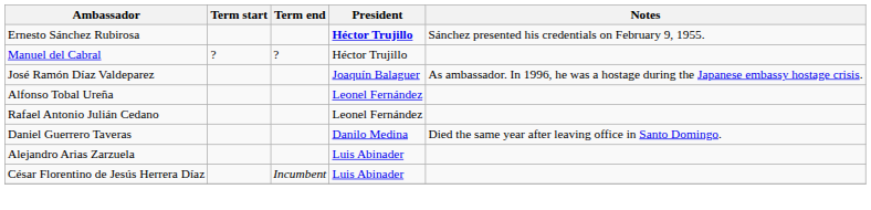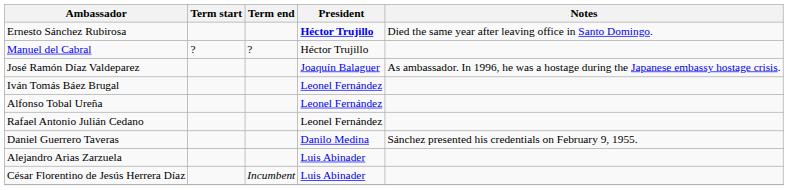 <table class="wikitable sortable">
 <tr>
 <th>Ambassador</th>
 <th>Term start</th>
 <th>Term end</th>
 <th>President</th>
 <th class="unsortable">Notes</th>
 </tr>
 <tr>
 <td>Ernesto Sánchez Rubirosa</td>
 <td></td>
 <td></td>
 <td><strong><a href='#'>Héctor Trujillo</a></strong></td>
-<td>Sánchez presented his credentials on February 9, 1955.</td>
+<td>Died the same year after leaving office in <a href='#'>Santo Domingo</a>.</td>
 </tr>
 <tr>
 <td><a href='#'>Manuel del Cabral</a></td>
 <td>?</td>
 <td>?</td>
 <td>Héctor Trujillo</td>
 <td></td>
 </tr>
 <tr>
 <td>José Ramón Díaz Valdeparez</td>
 <td></td>
 <td></td>
 <td><a href='#'>Joaquín Balaguer</a></td>
 <td>As ambassador. In 1996, he was a hostage during the <a href='#'>Japanese embassy hostage crisis</a>.</td>
+</tr>
+<tr>
+<td>Iván Tomás Báez Brugal</td>
+<td></td>
+<td></td>
+<td><a href='#'>Leonel Fernández</a></td>
+<td></td>
 </tr>
 <tr>
 <td>Alfonso Tobal Ureña</td>
 <td></td>
 <td></td>
 <td><a href='#'>Leonel Fernández</a></td>
 <td></td>
 </tr>
 <tr>
 <td>Rafael Antonio Julián Cedano</td>
 <td></td>
 <td></td>
 <td>Leonel Fernández</td>
 <td></td>
 </tr>
 <tr>
 <td>Daniel Guerrero Taveras</td>
 <td></td>
 <td></td>
 <td><a href='#'>Danilo Medina</a></td>
-<td>Died the same year after leaving office in <a href='#'>Santo Domingo</a>.</td>
+<td>Sánchez presented his credentials on February 9, 1955.</td>
 </tr>
 <tr>
 <td>Alejandro Arias Zarzuela</td>
 <td></td>
 <td></td>
 <td><a href='#'>Luis Abinader</a></td>
 <td></td>
 </tr>
 <tr>
 <td>César Florentino de Jesús Herrera Díaz</td>
 <td></td>
 <td><em>Incumbent</em></td>
 <td><a href='#'>Luis Abinader</a></td>
 <td></td>
 </tr>
 <tr>
 </tr>
 </table>
